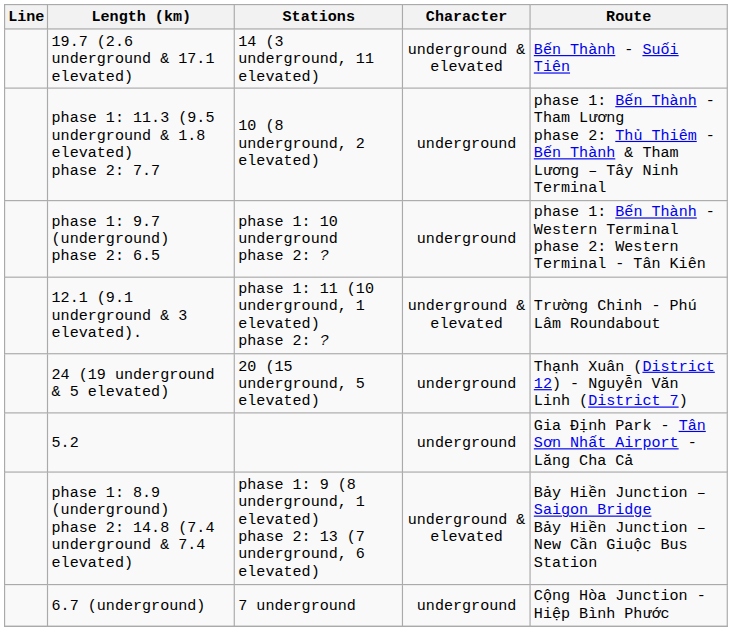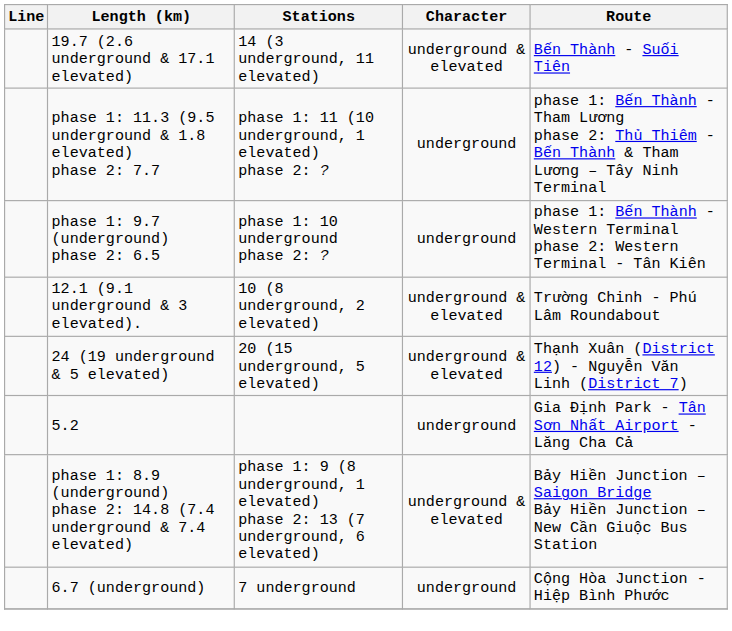 <table class="wikitable" style="margin: 0 auto; text-align:left;">
 <tr>
 <th>Line</th>
 <th>Length (km)</th>
 <th>Stations</th>
 <th>Character</th>
 <th>Route</th>
 </tr>
 <tr>
 <td></td>
 <td>19.7 (2.6 underground & 17.1 elevated)</td>
 <td>14 (3 underground, 11 elevated)</td>
 <td style="text-align:center;">underground & elevated</td>
 <td><a href='#'>Bến Thành</a> - <a href='#'>Suối Tiên</a></td>
 </tr>
 <tr>
 <td></td>
 <td>phase 1: 11.3 (9.5 underground & 1.8 elevated)<br>phase 2: 7.7</td>
-<td>10 (8 underground, 2 elevated)</td>
+<td>phase 1: 11 (10 underground, 1 elevated)<br>phase 2: <em>?</em></td>
 <td style="text-align:center;">underground</td>
 <td>phase 1: <a href='#'>Bến Thành</a> - Tham Lương<br>phase 2: <a href='#'>Thủ Thiêm</a> - <a href='#'>Bến Thành</a> & Tham Lương – Tây Ninh Terminal</td>
 </tr>
 <tr>
 <td></td>
 <td>phase 1: 9.7 (underground)<br>phase 2: 6.5</td>
 <td>phase 1: 10 underground<br>phase 2: <em>?</em></td>
 <td style="text-align:center;">underground</td>
 <td>phase 1: <a href='#'>Bến Thành</a> - Western Terminal<br>phase 2: Western Terminal - Tân Kiên</td>
 </tr>
 <tr>
 <td></td>
 <td>12.1 (9.1 underground & 3 elevated).</td>
-<td>phase 1: 11 (10 underground, 1 elevated)<br>phase 2: <em>?</em></td>
+<td>10 (8 underground, 2 elevated)</td>
 <td style="text-align:center;">underground & elevated</td>
 <td>Trường Chinh - Phú Lâm Roundabout</td>
 </tr>
 <tr>
 <td></td>
 <td>24 (19 underground & 5 elevated)</td>
 <td>20 (15 underground, 5 elevated)</td>
-<td style="text-align:center;">underground</td>
+<td style="text-align:center;">underground & elevated</td>
 <td>Thạnh Xuân (<a href='#'>District 12</a>) - Nguyễn Văn Linh (<a href='#'>District 7</a>)</td>
 </tr>
 <tr>
 <td></td>
 <td>5.2</td>
 <td></td>
 <td style="text-align:center;">underground</td>
 <td>Gia Định Park - <a href='#'>Tân Sơn Nhất Airport</a> - Lăng Cha Cả</td>
 </tr>
 <tr>
 <td></td>
 <td>phase 1: 8.9 (underground)<br>phase 2: 14.8 (7.4 underground & 7.4 elevated)</td>
 <td>phase 1: 9 (8 underground, 1 elevated)<br>phase 2: 13 (7 underground, 6 elevated)</td>
 <td style="text-align:center;">underground & elevated</td>
 <td>Bảy Hiền Junction – <a href='#'>Saigon Bridge</a><br>Bảy Hiền Junction – New Cần Giuộc Bus Station</td>
 </tr>
 <tr>
 <td></td>
 <td>6.7 (underground)</td>
 <td>7 underground</td>
 <td style="text-align:center;">underground</td>
 <td>Cộng Hòa Junction - Hiệp Bình Phước</td>
 </tr>
 <tr>
 </tr>
 </table>
